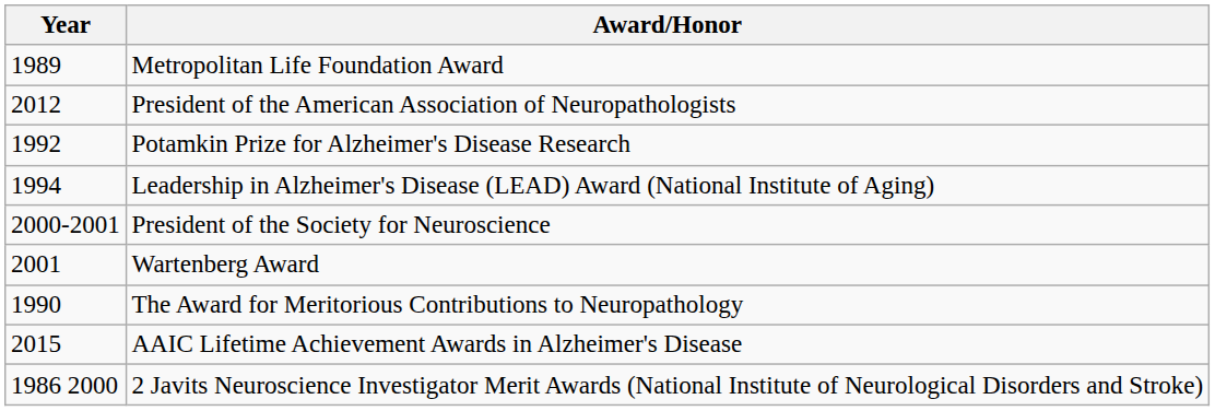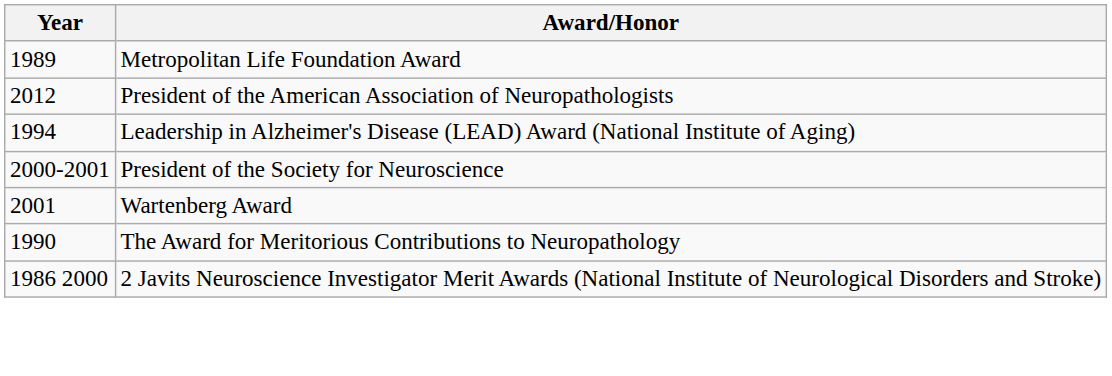 <table class="wikitable">
 <tr>
 <th>Year</th>
 <th>Award/Honor</th>
 </tr>
 <tr>
 <td>1989</td>
 <td>Metropolitan Life Foundation Award</td>
 </tr>
 <tr>
 <td>2012</td>
 <td>President of the American Association of Neuropathologists</td>
-</tr>
-<tr 1991 Soriano Award for Outstanding Contribution to Neuroscience>
-<td>1992</td>
-<td>Potamkin Prize for Alzheimer's Disease Research</td>
 </tr>
 <tr>
 <td>1994</td>
 <td>Leadership in Alzheimer's Disease (LEAD) Award (National Institute of Aging)</td>
 </tr>
 <tr>
 <td>2000-2001</td>
 <td>President of the Society for Neuroscience</td>
 </tr>
 <tr>
 <td>2001</td>
 <td>Wartenberg Award</td>
 </tr>
 <tr>
 <td>1990</td>
 <td>The Award for Meritorious Contributions to Neuropathology</td>
 </tr>
 <tr>
-<td>2015</td>
-<td>AAIC Lifetime Achievement Awards in Alzheimer's Disease</td>
-</tr>
-<tr>
 <td>1986 2000</td>
 <td>2 Javits Neuroscience Investigator Merit Awards (National Institute of Neurological Disorders and Stroke)</td>
 </tr>
 </table>
